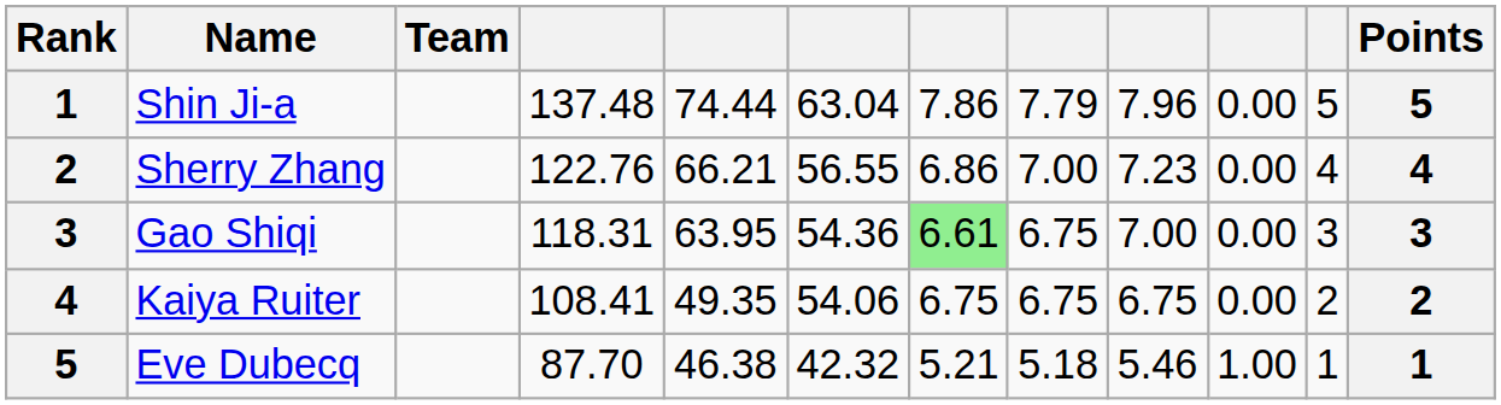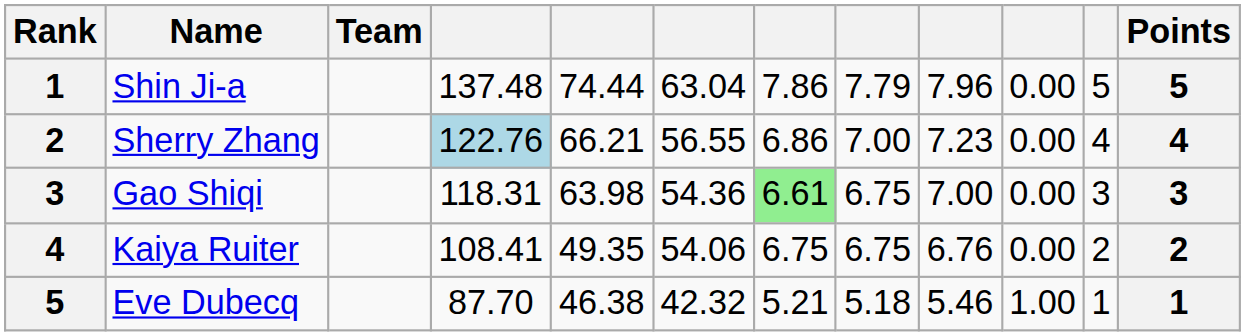 <table class="wikitable sortable" style="text-align:center">
 <tr>
 <th>Rank</th>
 <th>Name</th>
 <th>Team</th>
 <th></th>
 <th></th>
 <th></th>
 <th></th>
 <th></th>
 <th></th>
 <th></th>
 <th></th>
 <th>Points</th>
 </tr>
 <tr>
 <th>1</th>
 <td align=left><a href='#'>Shin Ji-a</a></td>
 <td align=left></td>
 <td>137.48</td>
 <td>74.44</td>
 <td>63.04</td>
 <td>7.86</td>
 <td>7.79</td>
 <td>7.96</td>
 <td>0.00</td>
 <td>5</td>
 <th>5</th>
 </tr>
 <tr>
 <th>2</th>
 <td align=left><a href='#'>Sherry Zhang</a></td>
 <td align=left></td>
-<td>122.76</td>
+<td style="background: lightblue;">122.76</td>
 <td>66.21</td>
 <td>56.55</td>
 <td>6.86</td>
 <td>7.00</td>
 <td>7.23</td>
 <td>0.00</td>
 <td>4</td>
 <th>4</th>
 </tr>
 <tr>
 <th>3</th>
 <td align=left><a href='#'>Gao Shiqi</a></td>
 <td align=left></td>
 <td>118.31</td>
-<td>63.95</td>
+<td>63.98</td>
 <td>54.36</td>
 <td style="background: lightgreen;">6.61</td>
 <td>6.75</td>
 <td>7.00</td>
 <td>0.00</td>
 <td>3</td>
 <th>3</th>
 </tr>
 <tr>
 <th>4</th>
 <td align=left><a href='#'>Kaiya Ruiter</a></td>
 <td align=left></td>
 <td>108.41</td>
 <td>49.35</td>
 <td>54.06</td>
 <td>6.75</td>
 <td>6.75</td>
-<td>6.75</td>
+<td>6.76</td>
 <td>0.00</td>
 <td>2</td>
 <th>2</th>
 </tr>
 <tr>
 <th>5</th>
 <td align=left><a href='#'>Eve Dubecq</a></td>
 <td align=left></td>
 <td>87.70</td>
 <td>46.38</td>
 <td>42.32</td>
 <td>5.21</td>
 <td>5.18</td>
 <td>5.46</td>
 <td>1.00</td>
 <td>1</td>
 <th>1</th>
 </tr>
 </table>
